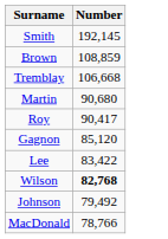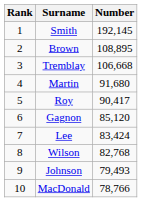 <table class="wikitable sortable" style="text-align: center">
 <tr>
+<th>Rank</th>
 <th>Surname</th>
 <th>Number</th>
 </tr>
 <tr>
+<td>1</td>
 <td><a href='#'>Smith</a></td>
 <td>192,145</td>
 </tr>
 <tr>
+<td>2</td>
 <td><a href='#'>Brown</a></td>
-<td>108,859</td>
+<td>108,895</td>
 </tr>
 <tr>
+<td>3</td>
 <td><a href='#'>Tremblay</a></td>
 <td>106,668</td>
 </tr>
 <tr>
+<td>4</td>
 <td><a href='#'>Martin</a></td>
-<td>90,680</td>
+<td>91,680</td>
 </tr>
 <tr>
+<td>5</td>
 <td><a href='#'>Roy</a></td>
 <td>90,417</td>
 </tr>
 <tr>
+<td>6</td>
 <td><a href='#'>Gagnon</a></td>
 <td>85,120</td>
 </tr>
 <tr>
+<td>7</td>
 <td><a href='#'>Lee</a></td>
-<td>83,422</td>
+<td>83,424</td>
 </tr>
 <tr>
+<td>8</td>
 <td><a href='#'>Wilson</a></td>
-<td><strong>82,768</strong></td>
+<td>82,768</td>
 </tr>
 <tr>
+<td>9</td>
 <td><a href='#'>Johnson</a></td>
-<td>79,492</td>
+<td>79,493</td>
 </tr>
 <tr>
+<td>10</td>
 <td><a href='#'>MacDonald</a></td>
 <td>78,766</td>
 </tr>
 </table>
